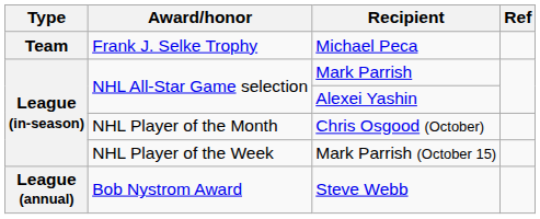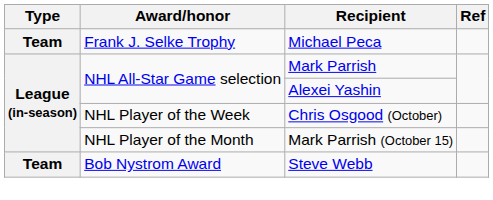 <table class="wikitable">
 <tr>
 <th scope="col">Type</th>
 <th scope="col">Award/honor</th>
 <th scope="col">Recipient</th>
 <th scope="col">Ref</th>
 </tr>
 <tr>
 <th scope="row">Team</th>
 <td><a href='#'>Frank J. Selke Trophy</a></td>
 <td><a href='#'>Michael Peca</a></td>
 <td></td>
 </tr>
 <tr>
 <th scope="row" rowspan="4">League<br><small>(in-season)</small></th>
 <td rowspan="2"><a href='#'>NHL All-Star Game</a> selection</td>
 <td><a href='#'>Mark Parrish</a></td>
 <td rowspan="2"></td>
 </tr>
 <tr>
 <td><a href='#'>Alexei Yashin</a></td>
 </tr>
 <tr>
-<td>NHL Player of the Month</td>
+<td>NHL Player of the Week</td>
 <td><a href='#'>Chris Osgood</a> <small>(October)</small></td>
 <td></td>
 </tr>
 <tr>
-<td>NHL Player of the Week</td>
+<td>NHL Player of the Month</td>
 <td>Mark Parrish <small>(October 15)</small></td>
 <td></td>
 </tr>
 <tr>
-<th scope="row">League<br><small>(annual)</small></th>
+<th scope="row">Team</th>
 <td><a href='#'>Bob Nystrom Award</a></td>
 <td><a href='#'>Steve Webb</a></td>
 <td></td>
 </tr>
 </table>
